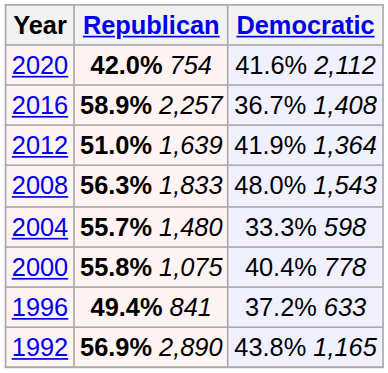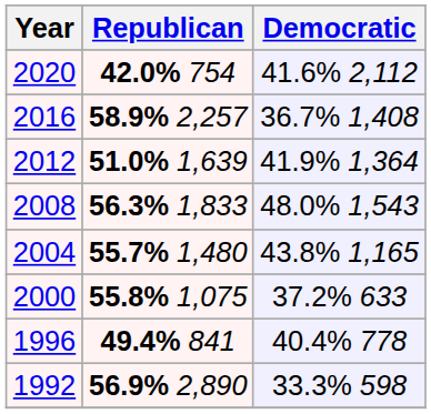 <table class="wikitable" style="float:right; font-size:95%;">
 <tr bgcolor=lightgrey>
 <th>Year</th>
 <th><a href='#'>Republican</a></th>
 <th><a href='#'>Democratic</a></th>
 </tr>
 <tr>
 <td align="center" bgcolor="#fff3f3"><a href='#'>2020</a></td>
 <td align="center" bgcolor="#fff3f3"><strong>42.0%</strong> <em>754</em></td>
 <td align="center" bgcolor="#f0f0ff">41.6% <em>2,112</em></td>
 </tr>
 <tr>
 <td align="center" bgcolor="#fff3f3"><a href='#'>2016</a></td>
 <td align="center" bgcolor="#fff3f3"><strong>58.9%</strong> <em>2,257</em></td>
 <td align="center" bgcolor="#f0f0ff">36.7% <em>1,408</em></td>
 </tr>
 <tr>
 <td align="center" bgcolor="#fff3f3"><a href='#'>2012</a></td>
 <td align="center" bgcolor="#fff3f3"><strong>51.0%</strong> <em>1,639</em></td>
 <td align="center" bgcolor="#f0f0ff">41.9% <em>1,364</em></td>
 </tr>
 <tr>
 <td align="center" bgcolor="#fff3f3"><a href='#'>2008</a></td>
 <td align="center" bgcolor="#fff3f3"><strong>56.3%</strong> <em>1,833</em></td>
 <td align="center" bgcolor="#f0f0ff">48.0% <em>1,543</em></td>
 </tr>
 <tr>
 <td align="center" bgcolor="#fff3f3"><a href='#'>2004</a></td>
 <td align="center" bgcolor="#fff3f3"><strong>55.7%</strong> <em>1,480</em></td>
-<td align="center" bgcolor="#f0f0ff">33.3% <em>598</em></td>
+<td align="center" bgcolor="#f0f0ff">43.8% <em>1,165</em></td>
 </tr>
 <tr>
 <td align="center" bgcolor="#fff3f3"><a href='#'>2000</a></td>
 <td align="center" bgcolor="#fff3f3"><strong>55.8%</strong> <em>1,075</em></td>
-<td align="center" bgcolor="#f0f0ff">40.4% <em>778</em></td>
+<td align="center" bgcolor="#f0f0ff">37.2% <em>633</em></td>
 </tr>
 <tr>
 <td align="center" bgcolor="#fff3f3"><a href='#'>1996</a></td>
 <td align="center" bgcolor="#fff3f3"><strong>49.4%</strong> <em>841</em></td>
-<td align="center" bgcolor="#f0f0ff">37.2% <em>633</em></td>
+<td align="center" bgcolor="#f0f0ff">40.4% <em>778</em></td>
 </tr>
 <tr>
 <td align="center" bgcolor="#fff3f3"><a href='#'>1992</a></td>
 <td align="center" bgcolor="#fff3f3"><strong>56.9%</strong> <em>2,890</em></td>
-<td align="center" bgcolor="#f0f0ff">43.8% <em>1,165</em></td>
+<td align="center" bgcolor="#f0f0ff">33.3% <em>598</em></td>
 </tr>
 <tr>
 </tr>
 </table>
